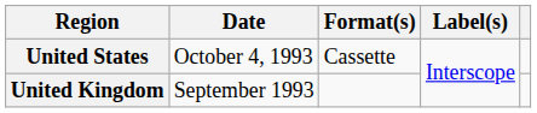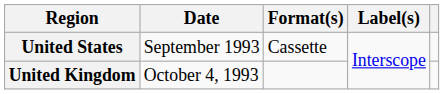 <table class="wikitable plainrowheaders">
 <tr>
 <th scope="col">Region</th>
 <th scope="col">Date</th>
 <th scope="col">Format(s)</th>
 <th scope="col">Label(s)</th>
 <th scope="col"></th>
 </tr>
 <tr>
 <th scope="row">United States</th>
-<td>October 4, 1993</td>
+<td>September 1993</td>
 <td>Cassette</td>
 <td rowspan="2"><a href='#'>Interscope</a></td>
 <td></td>
 </tr>
 <tr>
 <th scope="row">United Kingdom</th>
-<td>September 1993</td>
+<td>October 4, 1993</td>
 <td></td>
 <td></td>
 </tr>
 </table>
